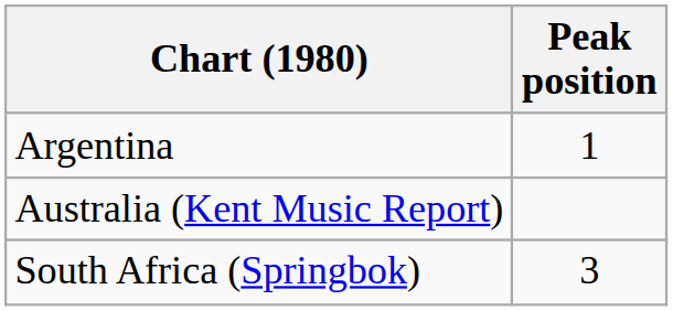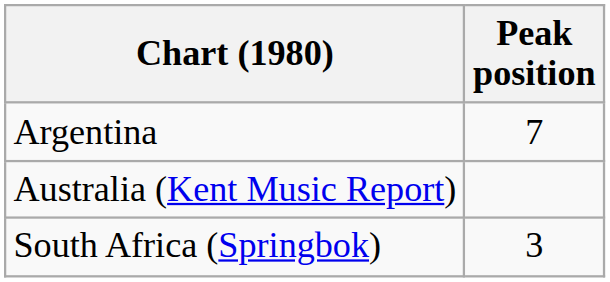 <table class="wikitable sortable">
 <tr>
 <th>Chart (1980)</th>
 <th>Peak<br>position</th>
 </tr>
 <tr>
 <td scope="row">Argentina </td>
-<td align="center">1</td>
+<td align="center">7</td>
 </tr>
 <tr>
 <td scope="row">Australia (<a href='#'>Kent Music Report</a>)</td>
 <td></td>
 </tr>
 <tr>
 <td>South Africa (<a href='#'>Springbok</a>)</td>
 <td align="center">3</td>
 </tr>
 </table>
